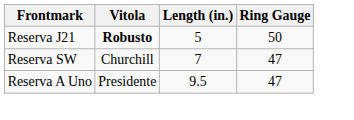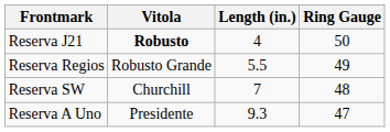 <table class="wikitable">
 <tr>
 <th>Frontmark</th>
 <th>Vitola</th>
 <th>Length (in.)</th>
 <th>Ring Gauge</th>
 </tr>
 <tr>
 <td>Reserva J21</td>
 <td align="center"><strong>Robusto</strong></td>
-<td align="center">5</td>
+<td align="center">4</td>
 <td align="center">50</td>
+</tr>
+<tr>
+<td>Reserva Regios</td>
+<td align="center">Robusto Grande</td>
+<td align="center">5.5</td>
+<td align="center">49</td>
 </tr>
 <tr>
 <td>Reserva SW</td>
 <td align="center">Churchill</td>
 <td align="center">7</td>
-<td align="center">47</td>
+<td align="center">48</td>
 </tr>
 <tr>
 <td>Reserva A Uno</td>
 <td align="center">Presidente</td>
-<td align="center">9.5</td>
+<td align="center">9.3</td>
 <td align="center">47</td>
 </tr>
 </table>
